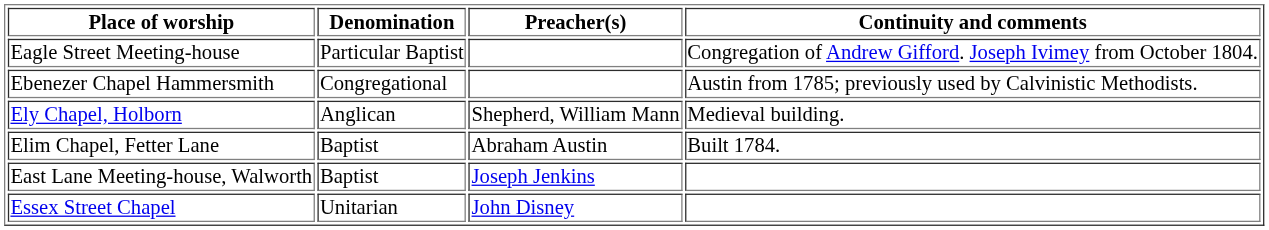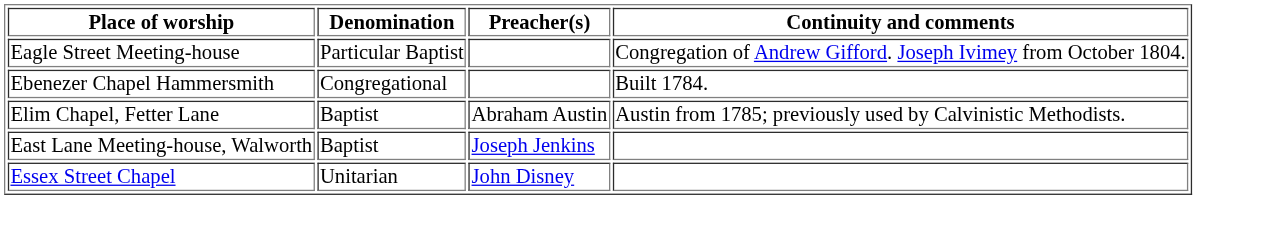 <table border=1>
 <tr>
 <th>Place of worship</th>
 <th>Denomination</th>
 <th>Preacher(s)</th>
 <th>Continuity and comments</th>
 </tr>
 <tr>
 <td>Eagle Street Meeting-house</td>
 <td>Particular Baptist</td>
 <td></td>
 <td>Congregation of <a href='#'>Andrew Gifford</a>. <a href='#'>Joseph Ivimey</a> from October 1804.</td>
 </tr>
 <tr>
 <td>Ebenezer Chapel Hammersmith</td>
 <td>Congregational</td>
 <td></td>
-<td>Austin from 1785; previously used by Calvinistic Methodists.</td>
-</tr>
-<tr>
-<td><a href='#'>Ely Chapel, Holborn</a></td>
-<td>Anglican</td>
-<td>Shepherd, William Mann</td>
-<td>Medieval building.</td>
+<td>Built 1784.</td>
 </tr>
 <tr>
 <td>Elim Chapel, Fetter Lane</td>
 <td>Baptist</td>
 <td>Abraham Austin</td>
-<td>Built 1784.</td>
+<td>Austin from 1785; previously used by Calvinistic Methodists.</td>
 </tr>
 <tr>
 <td>East Lane Meeting-house, Walworth</td>
 <td>Baptist</td>
 <td><a href='#'>Joseph Jenkins</a></td>
 <td></td>
 </tr>
 <tr>
 <td><a href='#'>Essex Street Chapel</a></td>
 <td>Unitarian</td>
 <td><a href='#'>John Disney</a></td>
 <td></td>
 </tr>
 </table>
